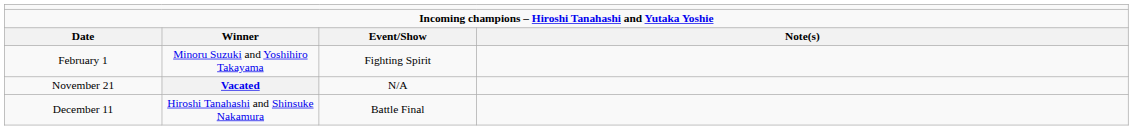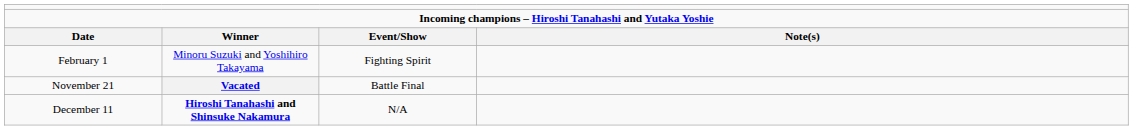 <table class="wikitable" style="text-align:center; width:100%;">
 <tr>
 <td colspan="5"></td>
 </tr>
 <tr>
 <td colspan="5"><strong>Incoming champions – <a href='#'>Hiroshi Tanahashi</a> and <a href='#'>Yutaka Yoshie</a></strong></td>
 </tr>
 <tr>
 <th width=14%>Date</th>
 <th width=14%>Winner</th>
 <th width=14%>Event/Show</th>
 <th width=58%>Note(s)</th>
 </tr>
 <tr>
 <td>February 1</td>
 <td><a href='#'>Minoru Suzuki</a> and <a href='#'>Yoshihiro Takayama</a></td>
 <td>Fighting Spirit</td>
 <td align="left"></td>
 </tr>
 <tr>
 <td>November 21</td>
 <th><a href='#'>Vacated</a></th>
-<td>N/A</td>
+<td>Battle Final</td>
 <td align="left"></td>
 </tr>
 <tr>
 <td>December 11</td>
-<td><a href='#'>Hiroshi Tanahashi</a> and <a href='#'>Shinsuke Nakamura</a></td>
-<td>Battle Final</td>
+<td><strong><a href='#'>Hiroshi Tanahashi</a> and <a href='#'>Shinsuke Nakamura</a></strong></td>
+<td>N/A</td>
 <td align="left"></td>
 </tr>
 </table>
